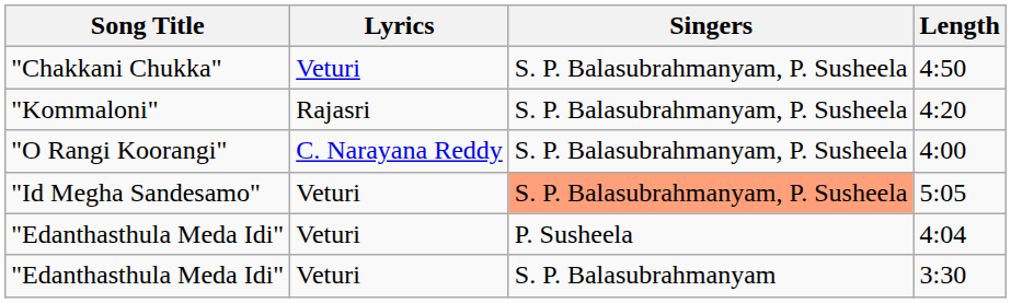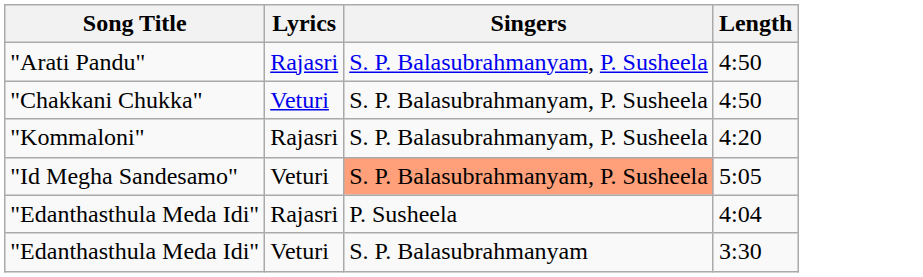 <table class="wikitable">
 <tr>
 <th>Song Title</th>
 <th>Lyrics</th>
 <th>Singers</th>
 <th>Length</th>
+</tr>
+<tr>
+<td>"Arati Pandu"</td>
+<td><a href='#'>Rajasri</a></td>
+<td><a href='#'>S. P. Balasubrahmanyam</a>, <a href='#'>P. Susheela</a></td>
+<td>4:50</td>
 </tr>
 <tr>
 <td>"Chakkani Chukka"</td>
 <td><a href='#'>Veturi</a></td>
 <td>S. P. Balasubrahmanyam, P. Susheela</td>
 <td>4:50</td>
 </tr>
 <tr>
 <td>"Kommaloni"</td>
 <td>Rajasri</td>
 <td>S. P. Balasubrahmanyam, P. Susheela</td>
 <td>4:20</td>
 </tr>
 <tr>
-<td>"O Rangi Koorangi"</td>
-<td><a href='#'>C. Narayana Reddy</a></td>
-<td>S. P. Balasubrahmanyam, P. Susheela</td>
-<td>4:00</td>
-</tr>
-<tr>
 <td>"Id Megha Sandesamo"</td>
 <td>Veturi</td>
 <td style="background: lightsalmon;">S. P. Balasubrahmanyam, P. Susheela</td>
 <td>5:05</td>
 </tr>
 <tr>
 <td>"Edanthasthula Meda Idi"</td>
-<td>Veturi</td>
+<td>Rajasri</td>
 <td>P. Susheela</td>
 <td>4:04</td>
 </tr>
 <tr>
 <td>"Edanthasthula Meda Idi"</td>
 <td>Veturi</td>
 <td>S. P. Balasubrahmanyam</td>
 <td>3:30</td>
 </tr>
 </table>
